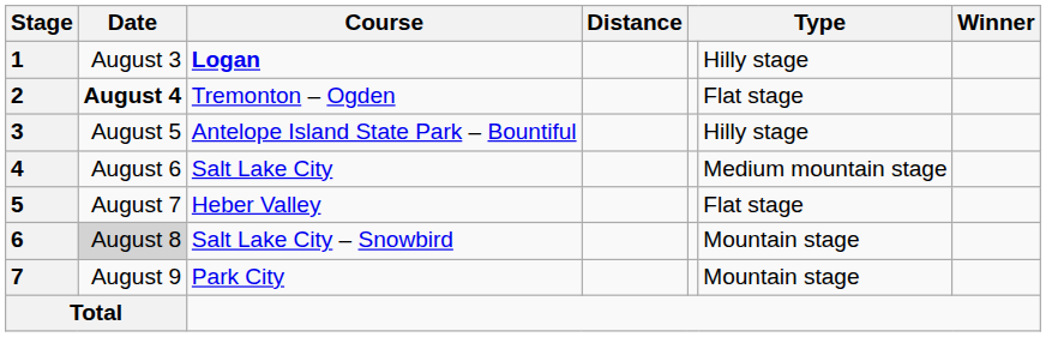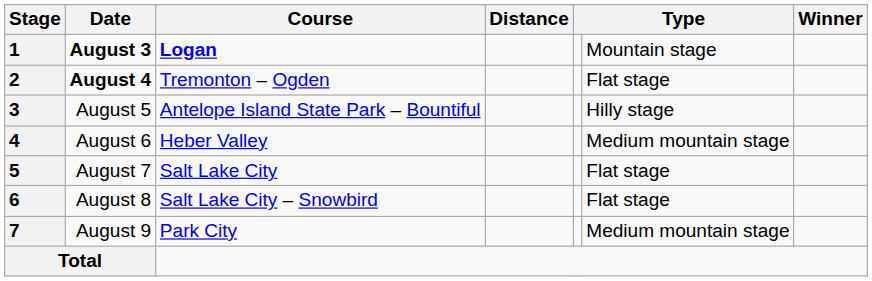 <table class="wikitable">
 <tr>
 <th>Stage</th>
 <th>Date</th>
 <th>Course</th>
 <th>Distance</th>
 <th colspan="2">Type</th>
 <th>Winner</th>
 </tr>
 <tr>
 <th style="text-align:left">1</th>
-<td align=right>August 3</td>
+<td align=right><strong>August 3</strong></td>
 <td><strong><a href='#'>Logan</a></strong></td>
 <td style="text-align:center;"></td>
 <td></td>
-<td>Hilly stage</td>
+<td>Mountain stage</td>
 <td></td>
 </tr>
 <tr>
 <th style="text-align:left">2</th>
 <td align=right><strong>August 4</strong></td>
 <td><a href='#'>Tremonton</a> – <a href='#'>Ogden</a></td>
 <td style="text-align:center;"></td>
 <td></td>
 <td>Flat stage</td>
 <td></td>
 </tr>
 <tr>
 <th style="text-align:left">3</th>
 <td align=right>August 5</td>
 <td><a href='#'>Antelope Island State Park</a> – <a href='#'>Bountiful</a></td>
 <td style="text-align:center;"></td>
 <td></td>
 <td>Hilly stage</td>
 <td></td>
 </tr>
 <tr>
 <th style="text-align:left">4</th>
 <td align=right>August 6</td>
-<td><a href='#'>Salt Lake City</a></td>
+<td><a href='#'>Heber Valley</a></td>
 <td style="text-align:center;"></td>
 <td></td>
 <td>Medium mountain stage</td>
 <td></td>
 </tr>
 <tr>
 <th style="text-align:left">5</th>
 <td align=right>August 7</td>
-<td><a href='#'>Heber Valley</a></td>
+<td><a href='#'>Salt Lake City</a></td>
 <td style="text-align:center;"></td>
 <td></td>
 <td>Flat stage</td>
 <td></td>
 </tr>
 <tr>
 <th style="text-align:left">6</th>
-<td align=right style="background: lightgrey;">August 8</td>
+<td align=right>August 8</td>
 <td><a href='#'>Salt Lake City</a> – <a href='#'>Snowbird</a></td>
 <td style="text-align:center;"></td>
 <td></td>
-<td>Mountain stage</td>
+<td>Flat stage</td>
 <td></td>
 </tr>
 <tr>
 <th style="text-align:left">7</th>
 <td align=right>August 9</td>
 <td><a href='#'>Park City</a></td>
 <td style="text-align:center;"></td>
 <td></td>
-<td>Mountain stage</td>
+<td>Medium mountain stage</td>
 <td></td>
 </tr>
 <tr>
 <th colspan="2">Total</th>
 <td colspan="5" style="text-align:center;"></td>
 </tr>
 </table>
